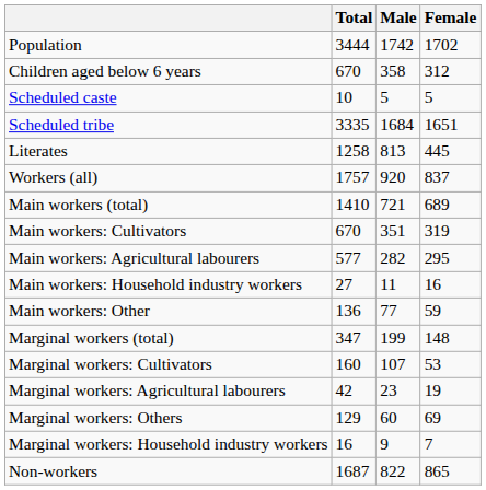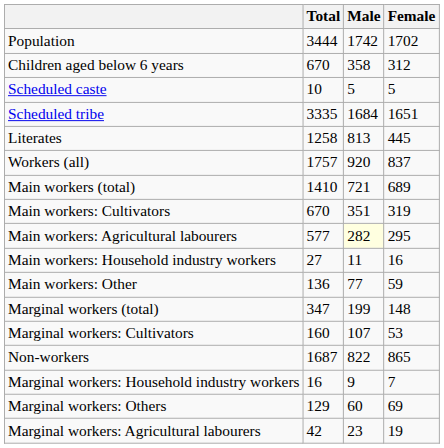 <table class="wikitable sortable">
 <tr>
 <th></th>
 <th>Total</th>
 <th>Male</th>
 <th>Female</th>
 </tr>
 <tr>
 <td>Population</td>
 <td>3444</td>
 <td>1742</td>
 <td>1702</td>
 </tr>
 <tr>
 <td>Children aged below 6 years</td>
 <td>670</td>
 <td>358</td>
 <td>312</td>
 </tr>
 <tr>
 <td><a href='#'>Scheduled caste</a></td>
 <td>10</td>
 <td>5</td>
 <td>5</td>
 </tr>
 <tr>
 <td><a href='#'>Scheduled tribe</a></td>
 <td>3335</td>
 <td>1684</td>
 <td>1651</td>
 </tr>
 <tr>
 <td>Literates</td>
 <td>1258</td>
 <td>813</td>
 <td>445</td>
 </tr>
 <tr>
 <td>Workers (all)</td>
 <td>1757</td>
 <td>920</td>
 <td>837</td>
 </tr>
 <tr>
 <td>Main workers (total)</td>
 <td>1410</td>
 <td>721</td>
 <td>689</td>
 </tr>
 <tr>
 <td>Main workers: Cultivators</td>
 <td>670</td>
 <td>351</td>
 <td>319</td>
 </tr>
 <tr>
 <td>Main workers: Agricultural labourers</td>
 <td>577</td>
-<td>282</td>
+<td style="background: lightyellow;">282</td>
 <td>295</td>
 </tr>
 <tr>
 <td>Main workers: Household industry workers</td>
 <td>27</td>
 <td>11</td>
 <td>16</td>
 </tr>
 <tr>
 <td>Main workers: Other</td>
 <td>136</td>
 <td>77</td>
 <td>59</td>
 </tr>
 <tr>
 <td>Marginal workers (total)</td>
 <td>347</td>
 <td>199</td>
 <td>148</td>
 </tr>
 <tr>
 <td>Marginal workers: Cultivators</td>
 <td>160</td>
 <td>107</td>
 <td>53</td>
 </tr>
 <tr>
-<td>Marginal workers: Agricultural labourers</td>
-<td>42</td>
-<td>23</td>
-<td>19</td>
+<td>Non-workers</td>
+<td>1687</td>
+<td>822</td>
+<td>865</td>
+</tr>
+<tr>
+<td>Marginal workers: Household industry workers</td>
+<td>16</td>
+<td>9</td>
+<td>7</td>
 </tr>
 <tr>
 <td>Marginal workers: Others</td>
 <td>129</td>
 <td>60</td>
 <td>69</td>
 </tr>
 <tr>
-<td>Marginal workers: Household industry workers</td>
-<td>16</td>
-<td>9</td>
-<td>7</td>
-</tr>
-<tr>
-<td>Non-workers</td>
-<td>1687</td>
-<td>822</td>
-<td>865</td>
+<td>Marginal workers: Agricultural labourers</td>
+<td>42</td>
+<td>23</td>
+<td>19</td>
 </tr>
 </table>
